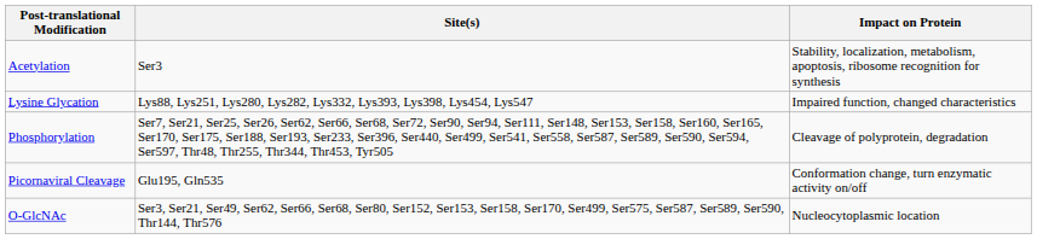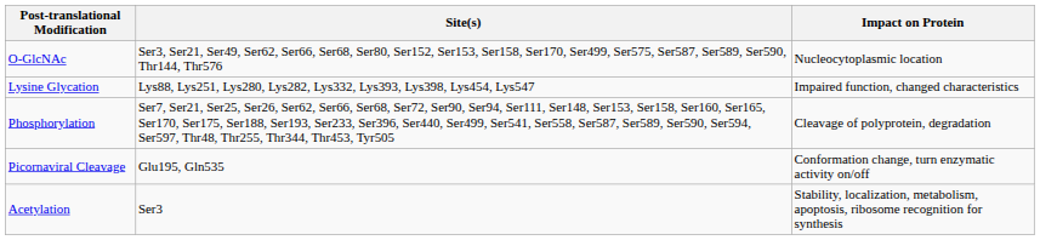 <table class="wikitable">
 <tr>
 <th>Post-translational Modification</th>
 <th>Site(s)</th>
 <th>Impact on Protein</th>
 </tr>
 <tr>
-<td><a href='#'>Acetylation</a></td>
-<td>Ser3</td>
-<td>Stability, localization, metabolism, apoptosis, ribosome recognition for synthesis</td>
+<td><a href='#'>O-GlcNAc</a></td>
+<td>Ser3, Ser21, Ser49, Ser62, Ser66, Ser68, Ser80, Ser152, Ser153, Ser158, Ser170, Ser499, Ser575, Ser587, Ser589, Ser590, Thr144, Thr576</td>
+<td>Nucleocytoplasmic location</td>
 </tr>
 <tr>
 <td><a href='#'>Lysine Glycation</a></td>
 <td>Lys88, Lys251, Lys280, Lys282, Lys332, Lys393, Lys398, Lys454, Lys547</td>
 <td>Impaired function, changed characteristics</td>
 </tr>
 <tr>
 <td><a href='#'>Phosphorylation</a></td>
 <td>Ser7, Ser21, Ser25, Ser26, Ser62, Ser66, Ser68, Ser72, Ser90, Ser94, Ser111, Ser148, Ser153, Ser158, Ser160, Ser165, Ser170, Ser175, Ser188, Ser193, Ser233, Ser396, Ser440, Ser499, Ser541, Ser558, Ser587, Ser589, Ser590, Ser594, Ser597, Thr48, Thr255, Thr344, Thr453, Tyr505</td>
 <td>Cleavage of polyprotein, degradation</td>
 </tr>
 <tr>
 <td><a href='#'>Picornaviral Cleavage</a></td>
 <td>Glu195, Gln535</td>
 <td>Conformation change, turn enzymatic activity on/off</td>
 </tr>
 <tr>
-<td><a href='#'>O-GlcNAc</a></td>
-<td>Ser3, Ser21, Ser49, Ser62, Ser66, Ser68, Ser80, Ser152, Ser153, Ser158, Ser170, Ser499, Ser575, Ser587, Ser589, Ser590, Thr144, Thr576</td>
-<td>Nucleocytoplasmic location</td>
+<td><a href='#'>Acetylation</a></td>
+<td>Ser3</td>
+<td>Stability, localization, metabolism, apoptosis, ribosome recognition for synthesis</td>
 </tr>
 </table>
